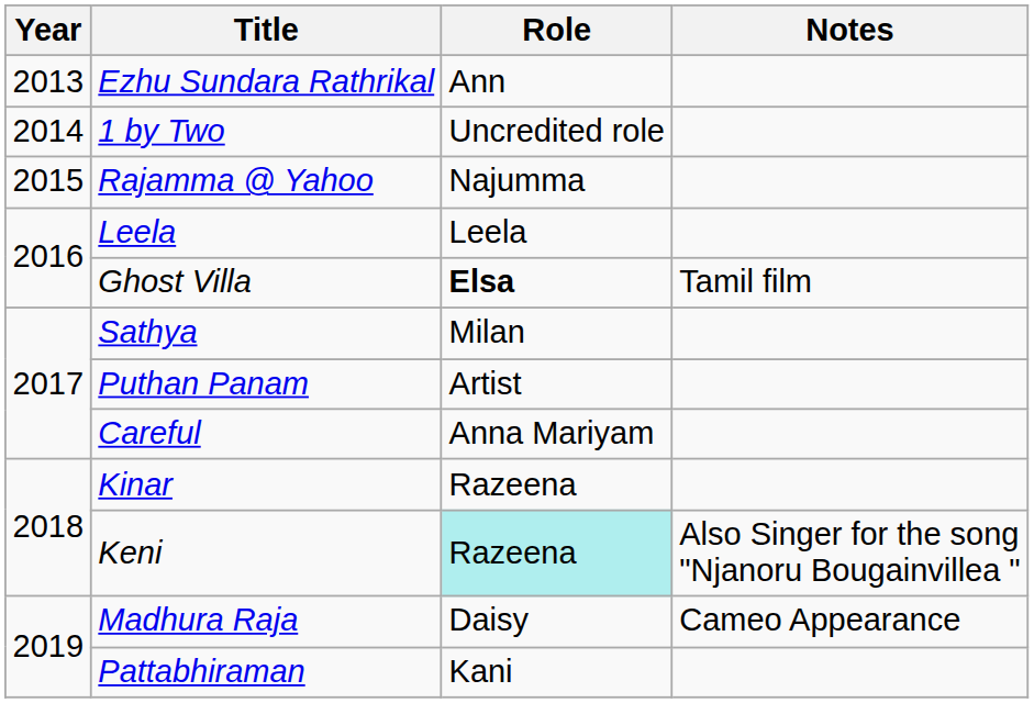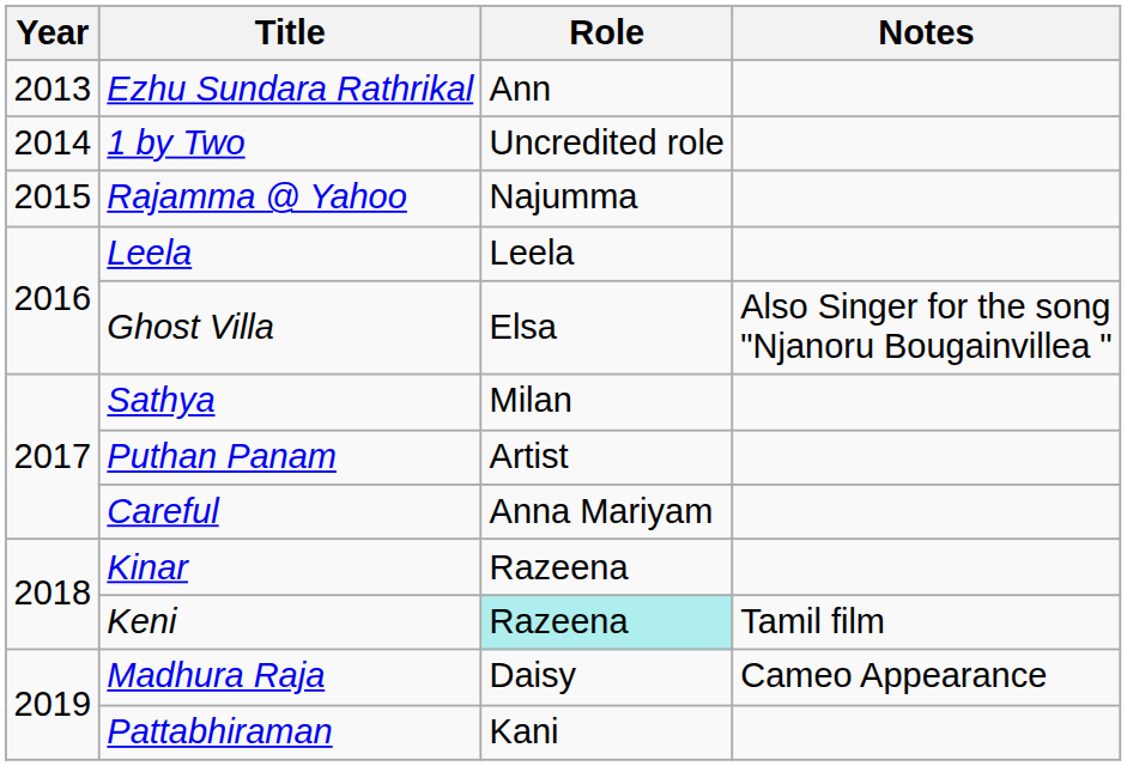 <table class="wikitable sortable">
 <tr>
 <th>Year</th>
 <th>Title</th>
 <th>Role</th>
 <th class="unsortable">Notes</th>
 </tr>
 <tr>
 <td>2013</td>
 <td><em><a href='#'>Ezhu Sundara Rathrikal</a></em></td>
 <td>Ann</td>
 <td></td>
 </tr>
 <tr>
 <td>2014</td>
 <td><em><a href='#'>1 by Two</a></em></td>
 <td>Uncredited role</td>
 <td></td>
 </tr>
 <tr>
 <td>2015</td>
 <td><em><a href='#'>Rajamma @ Yahoo</a></em></td>
 <td>Najumma</td>
 <td></td>
 </tr>
 <tr>
 <td rowspan=2>2016</td>
 <td><em><a href='#'>Leela</a></em></td>
 <td>Leela</td>
 <td></td>
 </tr>
 <tr>
 <td><em>Ghost Villa</em></td>
-<td><strong>Elsa</strong></td>
-<td>Tamil film</td>
+<td>Elsa</td>
+<td>Also Singer for the song <br> "Njanoru Bougainvillea "</td>
 </tr>
 <tr>
 <td rowspan=3>2017</td>
 <td><em><a href='#'>Sathya</a></em></td>
 <td>Milan</td>
 <td></td>
 </tr>
 <tr>
 <td><em><a href='#'>Puthan Panam</a></em></td>
 <td>Artist</td>
 <td></td>
 </tr>
 <tr>
 <td><em><a href='#'>Careful</a></em></td>
 <td>Anna Mariyam</td>
 <td></td>
 </tr>
 <tr>
 <td rowspan=2>2018</td>
 <td><em><a href='#'>Kinar</a></em></td>
 <td>Razeena</td>
 <td></td>
 </tr>
 <tr>
 <td><em>Keni</em></td>
 <td style="background: paleturquoise;">Razeena</td>
-<td>Also Singer for the song <br> "Njanoru Bougainvillea "</td>
+<td>Tamil film</td>
 </tr>
 <tr>
 <td rowspan=2>2019</td>
 <td><em><a href='#'>Madhura Raja</a></em></td>
 <td>Daisy</td>
 <td>Cameo Appearance</td>
 </tr>
 <tr>
 <td><em><a href='#'>Pattabhiraman</a></em></td>
 <td>Kani</td>
 <td></td>
 </tr>
 </table>
